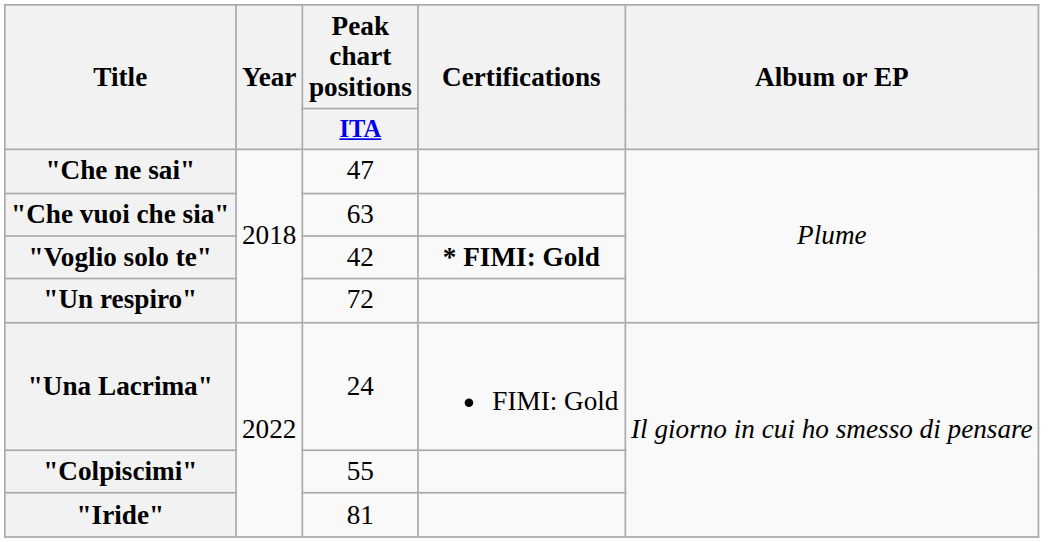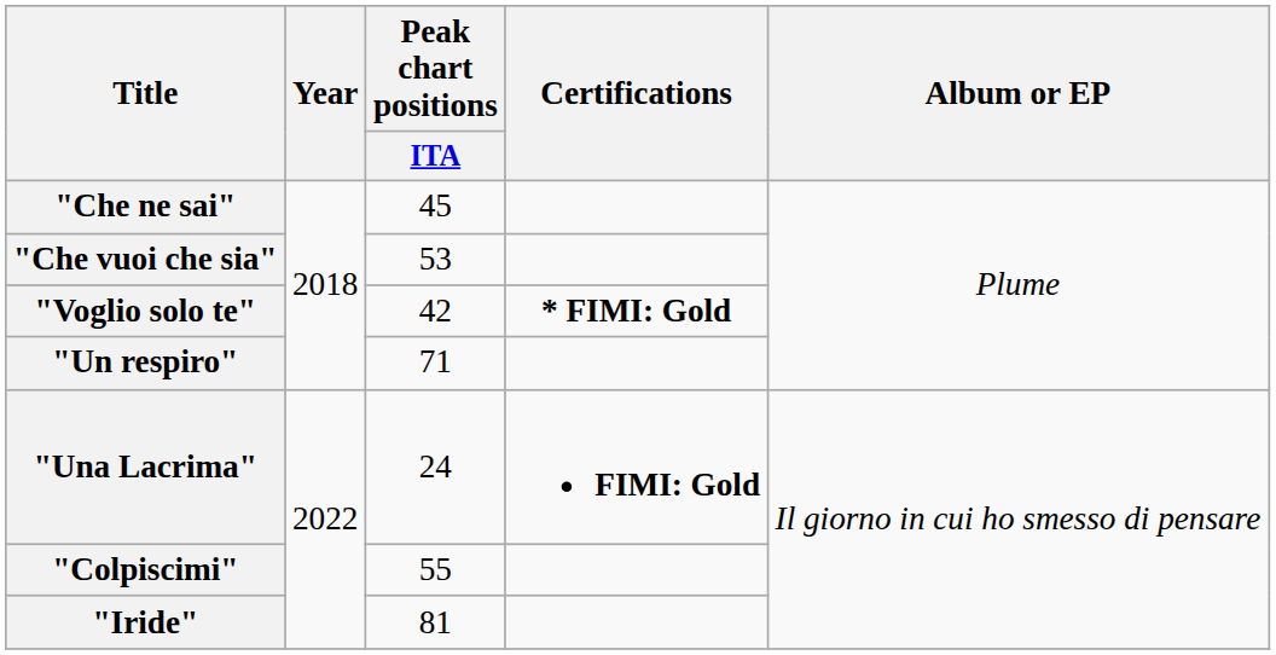 <table class="wikitable plainrowheaders" style="text-align:center;">
 <tr>
 <th scope="col" rowspan="2">Title</th>
 <th scope="col" rowspan="2">Year</th>
 <th scope="col" colspan="1">Peak chart positions</th>
 <th scope="col" rowspan="2">Certifications</th>
 <th scope="col" rowspan="2">Album or EP</th>
 </tr>
 <tr>
 <th scope="col" style="width:3em;font-size:90%;"><a href='#'>ITA</a><br></th>
 </tr>
 <tr>
 <th scope="row">"Che ne sai"<br></th>
 <td rowspan="4">2018</td>
-<td>47</td>
+<td>45</td>
 <td style="text-align:left;"></td>
 <td rowspan="4"><em>Plume</em></td>
 </tr>
 <tr>
 <th scope="row">"Che vuoi che sia"<br></th>
-<td>63</td>
+<td>53</td>
 <td style="text-align:left;"></td>
 </tr>
 <tr>
 <th scope="row">"Voglio solo te"<br></th>
 <td>42</td>
 <td><strong>* FIMI: Gold</strong></td>
 </tr>
 <tr>
 <th scope="row">"Un respiro"<br></th>
-<td>72</td>
+<td>71</td>
 <td style="text-align:left;"></td>
 </tr>
 <tr>
 <th scope="row">"Una Lacrima"<br></th>
 <td rowspan="3">2022</td>
 <td>24</td>
-<td><br><ul><li>FIMI: Gold</li></ul></td>
+<td><strong><br><ul><li>FIMI: Gold</li></ul></strong></td>
 <td rowspan="3"><em>Il giorno in cui ho smesso di pensare</em></td>
 </tr>
 <tr>
 <th scope="row">"Colpiscimi"<br></th>
 <td>55</td>
 <td style="text-align:left;"></td>
 </tr>
 <tr>
 <th scope="row">"Iride"<br></th>
 <td>81</td>
 <td style="text-align:left;"></td>
 </tr>
 </table>
